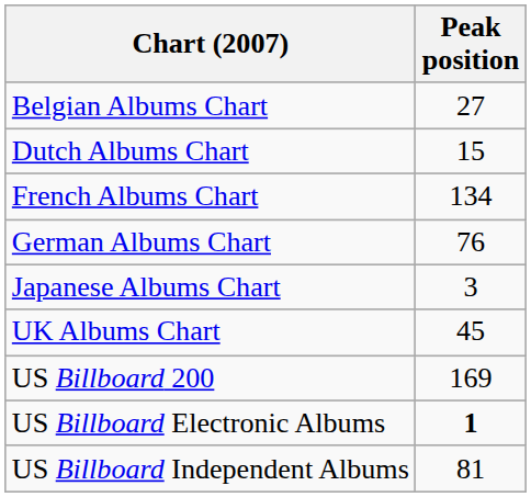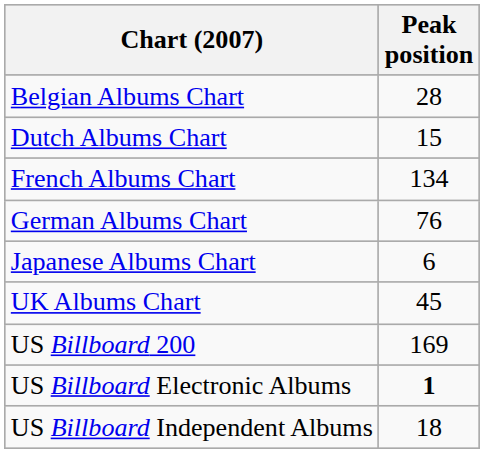 <table class="wikitable">
 <tr>
 <th align="left">Chart (2007)</th>
 <th align="left">Peak<br>position</th>
 </tr>
 <tr>
 <td align="left"><a href='#'>Belgian Albums Chart</a></td>
-<td align="center">27</td>
+<td align="center">28</td>
 </tr>
 <tr>
 <td align="left"><a href='#'>Dutch Albums Chart</a></td>
 <td align="center">15</td>
 </tr>
 <tr>
 <td align="left"><a href='#'>French Albums Chart</a></td>
 <td align="center">134</td>
 </tr>
 <tr>
 <td align="left"><a href='#'>German Albums Chart</a></td>
 <td align="center">76</td>
 </tr>
 <tr>
 <td align="left"><a href='#'>Japanese Albums Chart</a></td>
-<td align="center">3</td>
+<td align="center">6</td>
 </tr>
 <tr>
 <td align="left"><a href='#'>UK Albums Chart</a></td>
 <td align="center">45</td>
 </tr>
 <tr>
 <td align="left">US <a href='#'><em>Billboard</em> 200</a></td>
 <td align="center">169</td>
 </tr>
 <tr>
 <td align="left">US <em><a href='#'>Billboard</a></em> Electronic Albums</td>
 <td align="center"><strong>1</strong></td>
 </tr>
 <tr>
 <td align="left">US <em><a href='#'>Billboard</a></em> Independent Albums</td>
-<td align="center">81</td>
+<td align="center">18</td>
 </tr>
 </table>
